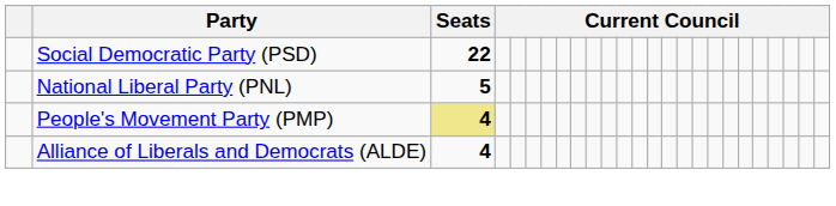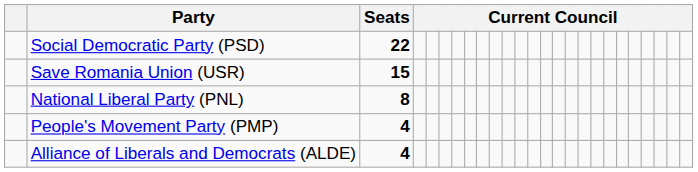 <table class="wikitable">
 <tr>
 <th>   </th>
 <th>Party</th>
 <th>Seats</th>
 <th colspan="22">Current Council</th>
 </tr>
 <tr>
 <td>  </td>
 <td><a href='#'>Social Democratic Party</a> (PSD)</td>
 <td style="text-align: right"><strong>22</strong></td>
 <td>  </td>
 <td>  </td>
 <td>  </td>
 <td>  </td>
 <td>  </td>
 <td>  </td>
 <td>  </td>
 <td>  </td>
 <td>  </td>
 <td>  </td>
 <td>  </td>
 <td>  </td>
 <td>  </td>
 <td>  </td>
 <td>  </td>
 <td>  </td>
 <td>  </td>
 <td>  </td>
 <td>  </td>
 <td>  </td>
 <td>  </td>
 <td>  </td>
 </tr>
 <tr>
 <td>  </td>
+<td><a href='#'>Save Romania Union</a> (USR)</td>
+<td style="text-align: right"><strong>15</strong></td>
+<td>  </td>
+<td>  </td>
+<td>  </td>
+<td>  </td>
+<td>  </td>
+<td>  </td>
+<td>  </td>
+<td>  </td>
+<td>  </td>
+<td>  </td>
+<td>  </td>
+<td> </td>
+<td> </td>
+<td> </td>
+<td> </td>
+<td> </td>
+<td> </td>
+<td> </td>
+<td> </td>
+<td> </td>
+<td> </td>
+<td> </td>
+</tr>
+<tr>
+<td>  </td>
 <td><a href='#'>National Liberal Party</a> (PNL)</td>
-<td style="text-align: right"><strong>5</strong></td>
+<td style="text-align: right"><strong>8</strong></td>
 <td>  </td>
 <td>  </td>
 <td>  </td>
 <td>  </td>
 <td>  </td>
 <td>  </td>
 <td>  </td>
 <td> </td>
 <td> </td>
 <td> </td>
 <td> </td>
 <td> </td>
 <td> </td>
 <td> </td>
 <td> </td>
 <td> </td>
 <td> </td>
 <td> </td>
 <td> </td>
 <td> </td>
 <td> </td>
 <td> </td>
 </tr>
 <tr>
 <td>  </td>
 <td><a href='#'>People's Movement Party</a> (PMP)</td>
-<td style="background: khaki; text-align: right"><strong>4</strong></td>
+<td style="text-align: right"><strong>4</strong></td>
 <td>  </td>
 <td>  </td>
 <td>  </td>
 <td>  </td>
 <td> </td>
 <td> </td>
 <td> </td>
 <td> </td>
 <td> </td>
 <td> </td>
 <td> </td>
 <td> </td>
 <td> </td>
 <td> </td>
 <td> </td>
 <td> </td>
 <td> </td>
 <td> </td>
 <td> </td>
 <td> </td>
 <td> </td>
 <td> </td>
 </tr>
 <tr>
 <td>  </td>
 <td><a href='#'>Alliance of Liberals and Democrats</a> (ALDE)</td>
 <td style="text-align: right"><strong>4</strong></td>
 <td>  </td>
 <td>  </td>
 <td>  </td>
 <td>  </td>
 <td> </td>
 <td> </td>
 <td> </td>
 <td> </td>
 <td> </td>
 <td> </td>
 <td> </td>
 <td> </td>
 <td> </td>
 <td> </td>
 <td> </td>
 <td> </td>
 <td> </td>
 <td> </td>
 <td> </td>
 <td> </td>
 <td> </td>
 <td> </td>
 </tr>
 </table>
